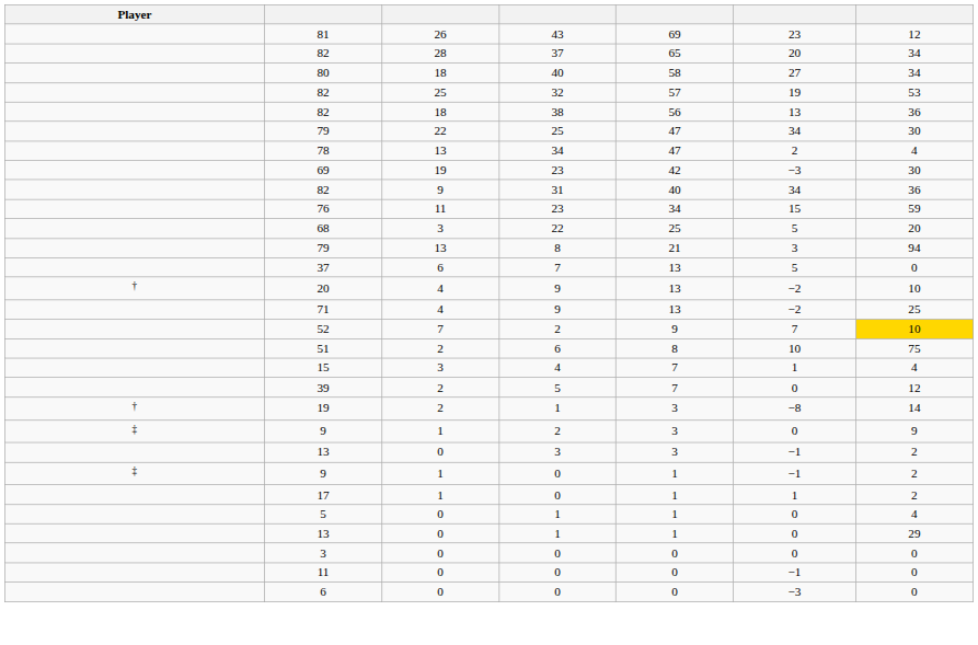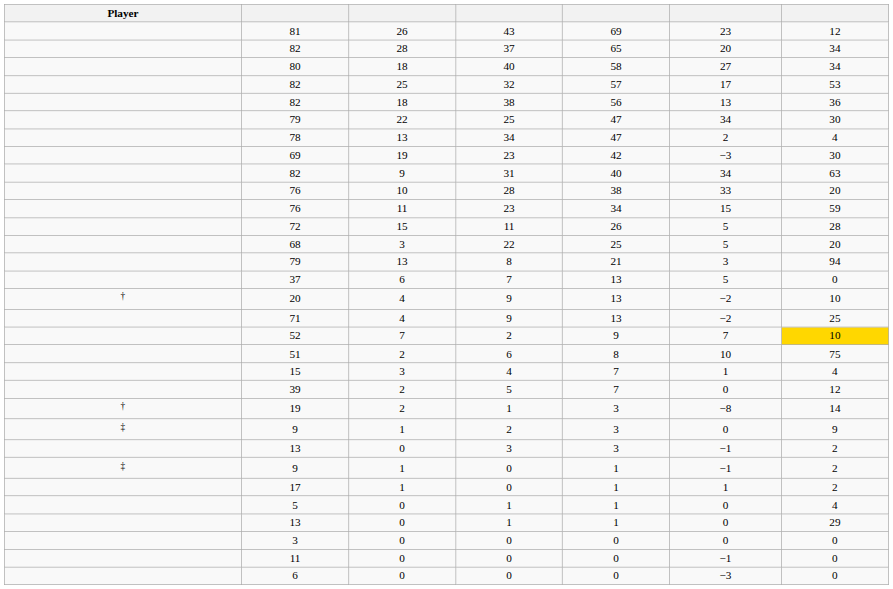 <table class="wikitable sortable" style="width:100%; text-align:center;">
 <tr>
 <th>Player</th>
 <th></th>
 <th></th>
 <th></th>
 <th></th>
 <th data-sort-type="number"></th>
 <th></th>
 </tr>
 <tr>
 <td></td>
 <td>81</td>
 <td>26</td>
 <td>43</td>
 <td>69</td>
 <td>23</td>
 <td>12</td>
 </tr>
 <tr>
 <td></td>
 <td>82</td>
 <td>28</td>
 <td>37</td>
 <td>65</td>
 <td>20</td>
 <td>34</td>
 </tr>
 <tr>
 <td></td>
 <td>80</td>
 <td>18</td>
 <td>40</td>
 <td>58</td>
 <td>27</td>
 <td>34</td>
 </tr>
 <tr>
 <td></td>
 <td>82</td>
 <td>25</td>
 <td>32</td>
 <td>57</td>
-<td>19</td>
+<td>17</td>
 <td>53</td>
 </tr>
 <tr>
 <td></td>
 <td>82</td>
 <td>18</td>
 <td>38</td>
 <td>56</td>
 <td>13</td>
 <td>36</td>
 </tr>
 <tr>
 <td></td>
 <td>79</td>
 <td>22</td>
 <td>25</td>
 <td>47</td>
 <td>34</td>
 <td>30</td>
 </tr>
 <tr>
 <td></td>
 <td>78</td>
 <td>13</td>
 <td>34</td>
 <td>47</td>
 <td>2</td>
 <td>4</td>
 </tr>
 <tr>
 <td></td>
 <td>69</td>
 <td>19</td>
 <td>23</td>
 <td>42</td>
 <td>−3</td>
 <td>30</td>
 </tr>
 <tr>
 <td></td>
 <td>82</td>
 <td>9</td>
 <td>31</td>
 <td>40</td>
 <td>34</td>
-<td>36</td>
+<td>63</td>
+</tr>
+<tr>
+<td></td>
+<td>76</td>
+<td>10</td>
+<td>28</td>
+<td>38</td>
+<td>33</td>
+<td>20</td>
 </tr>
 <tr>
 <td></td>
 <td>76</td>
 <td>11</td>
 <td>23</td>
 <td>34</td>
 <td>15</td>
 <td>59</td>
+</tr>
+<tr>
+<td></td>
+<td>72</td>
+<td>15</td>
+<td>11</td>
+<td>26</td>
+<td>5</td>
+<td>28</td>
 </tr>
 <tr>
 <td></td>
 <td>68</td>
 <td>3</td>
 <td>22</td>
 <td>25</td>
 <td>5</td>
 <td>20</td>
 </tr>
 <tr>
 <td></td>
 <td>79</td>
 <td>13</td>
 <td>8</td>
 <td>21</td>
 <td>3</td>
 <td>94</td>
 </tr>
 <tr>
 <td></td>
 <td>37</td>
 <td>6</td>
 <td>7</td>
 <td>13</td>
 <td>5</td>
 <td>0</td>
 </tr>
 <tr>
 <td><sup>†</sup></td>
 <td>20</td>
 <td>4</td>
 <td>9</td>
 <td>13</td>
 <td>−2</td>
 <td>10</td>
 </tr>
 <tr>
 <td></td>
 <td>71</td>
 <td>4</td>
 <td>9</td>
 <td>13</td>
 <td>−2</td>
 <td>25</td>
 </tr>
 <tr>
 <td></td>
 <td>52</td>
 <td>7</td>
 <td>2</td>
 <td>9</td>
 <td>7</td>
 <td style="background: gold;">10</td>
 </tr>
 <tr>
 <td></td>
 <td>51</td>
 <td>2</td>
 <td>6</td>
 <td>8</td>
 <td>10</td>
 <td>75</td>
 </tr>
 <tr>
 <td></td>
 <td>15</td>
 <td>3</td>
 <td>4</td>
 <td>7</td>
 <td>1</td>
 <td>4</td>
 </tr>
 <tr>
 <td></td>
 <td>39</td>
 <td>2</td>
 <td>5</td>
 <td>7</td>
 <td>0</td>
 <td>12</td>
 </tr>
 <tr>
 <td><sup>†</sup></td>
 <td>19</td>
 <td>2</td>
 <td>1</td>
 <td>3</td>
 <td>−8</td>
 <td>14</td>
 </tr>
 <tr>
 <td><sup>‡</sup></td>
 <td>9</td>
 <td>1</td>
 <td>2</td>
 <td>3</td>
 <td>0</td>
 <td>9</td>
 </tr>
 <tr>
 <td></td>
 <td>13</td>
 <td>0</td>
 <td>3</td>
 <td>3</td>
 <td>−1</td>
 <td>2</td>
 </tr>
 <tr>
 <td><sup>‡</sup></td>
 <td>9</td>
 <td>1</td>
 <td>0</td>
 <td>1</td>
 <td>−1</td>
 <td>2</td>
 </tr>
 <tr>
 <td></td>
 <td>17</td>
 <td>1</td>
 <td>0</td>
 <td>1</td>
 <td>1</td>
 <td>2</td>
 </tr>
 <tr>
 <td></td>
 <td>5</td>
 <td>0</td>
 <td>1</td>
 <td>1</td>
 <td>0</td>
 <td>4</td>
 </tr>
 <tr>
 <td></td>
 <td>13</td>
 <td>0</td>
 <td>1</td>
 <td>1</td>
 <td>0</td>
 <td>29</td>
 </tr>
 <tr>
 <td></td>
 <td>3</td>
 <td>0</td>
 <td>0</td>
 <td>0</td>
 <td>0</td>
 <td>0</td>
 </tr>
 <tr>
 <td></td>
 <td>11</td>
 <td>0</td>
 <td>0</td>
 <td>0</td>
 <td>−1</td>
 <td>0</td>
 </tr>
 <tr>
 <td></td>
 <td>6</td>
 <td>0</td>
 <td>0</td>
 <td>0</td>
 <td>−3</td>
 <td>0</td>
 </tr>
 </table>
